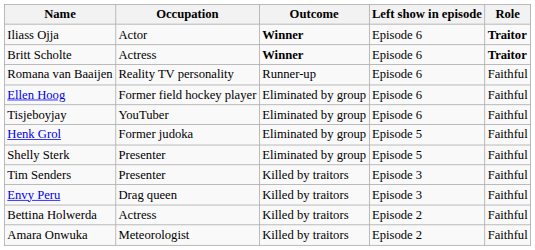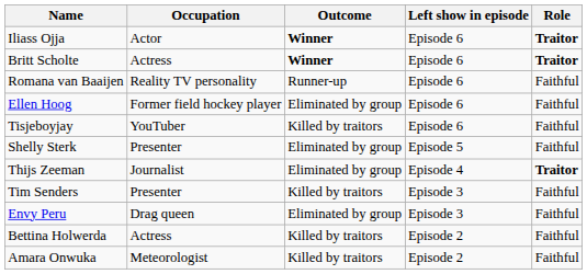 <table class="wikitable">
 <tr>
 <th>Name</th>
 <th>Occupation</th>
 <th>Outcome</th>
 <th>Left show in episode</th>
 <th>Role</th>
 </tr>
 <tr>
 <td>Iliass Ojja</td>
 <td>Actor</td>
 <td><strong>Winner</strong></td>
 <td>Episode 6</td>
 <td><strong>Traitor</strong></td>
 </tr>
 <tr>
 <td>Britt Scholte</td>
 <td>Actress</td>
 <td><strong>Winner</strong></td>
 <td>Episode 6</td>
 <td><strong>Traitor</strong></td>
 </tr>
 <tr>
 <td>Romana van Baaijen</td>
 <td>Reality TV personality</td>
 <td>Runner-up</td>
 <td>Episode 6</td>
 <td>Faithful</td>
 </tr>
 <tr>
 <td><a href='#'>Ellen Hoog</a></td>
 <td>Former field hockey player</td>
 <td>Eliminated by group</td>
 <td>Episode 6</td>
 <td>Faithful</td>
 </tr>
 <tr>
 <td>Tisjeboyjay</td>
 <td>YouTuber</td>
-<td>Eliminated by group</td>
+<td>Killed by traitors</td>
 <td>Episode 6</td>
-<td>Faithful</td>
-</tr>
-<tr>
-<td><a href='#'>Henk Grol</a></td>
-<td>Former judoka</td>
-<td>Eliminated by group</td>
-<td>Episode 5</td>
 <td>Faithful</td>
 </tr>
 <tr>
 <td>Shelly Sterk</td>
 <td>Presenter</td>
 <td>Eliminated by group</td>
 <td>Episode 5</td>
 <td>Faithful</td>
+</tr>
+<tr>
+<td>Thijs Zeeman</td>
+<td>Journalist</td>
+<td>Eliminated by group</td>
+<td>Episode 4</td>
+<td><strong>Traitor</strong></td>
 </tr>
 <tr>
 <td>Tim Senders</td>
 <td>Presenter</td>
 <td>Killed by traitors</td>
 <td>Episode 3</td>
 <td>Faithful</td>
 </tr>
 <tr>
 <td><a href='#'>Envy Peru</a></td>
 <td>Drag queen</td>
-<td>Killed by traitors</td>
+<td>Eliminated by group</td>
 <td>Episode 3</td>
 <td>Faithful</td>
 </tr>
 <tr>
 <td>Bettina Holwerda</td>
 <td>Actress</td>
 <td>Killed by traitors</td>
 <td>Episode 2</td>
 <td>Faithful</td>
 </tr>
 <tr>
 <td>Amara Onwuka</td>
 <td>Meteorologist</td>
 <td>Killed by traitors</td>
 <td>Episode 2</td>
 <td>Faithful</td>
 </tr>
 </table>
